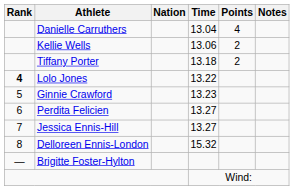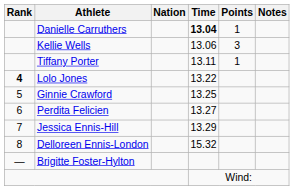 <table class="wikitable mw-datatable sortable" style="text-align:center;">
 <tr>
 <th>Rank</th>
 <th>Athlete</th>
 <th>Nation</th>
 <th>Time</th>
 <th>Points</th>
 <th>Notes</th>
 </tr>
 <tr>
 <td></td>
 <td align=left><a href='#'>Danielle Carruthers</a></td>
 <td align=left></td>
-<td>13.04</td>
-<td>4</td>
+<td><strong>13.04</strong></td>
+<td>1</td>
 <td></td>
 </tr>
 <tr>
 <td></td>
 <td align=left><a href='#'>Kellie Wells</a></td>
 <td align=left></td>
 <td>13.06</td>
-<td>2</td>
+<td>3</td>
 <td></td>
 </tr>
 <tr>
 <td></td>
 <td align=left><a href='#'>Tiffany Porter</a></td>
 <td align=left></td>
-<td>13.18</td>
-<td>2</td>
+<td>13.11</td>
+<td>1</td>
 <td></td>
 </tr>
 <tr>
 <td><strong>4</strong></td>
 <td align=left><a href='#'>Lolo Jones</a></td>
 <td align=left></td>
 <td>13.22</td>
 <td></td>
 <td></td>
 </tr>
 <tr>
 <td>5</td>
 <td align=left><a href='#'>Ginnie Crawford</a></td>
 <td align=left></td>
-<td>13.23</td>
+<td>13.25</td>
 <td></td>
 <td></td>
 </tr>
 <tr>
 <td>6</td>
 <td align=left><a href='#'>Perdita Felicien</a></td>
 <td align=left></td>
 <td>13.27</td>
 <td></td>
 <td></td>
 </tr>
 <tr>
 <td>7</td>
 <td align=left><a href='#'>Jessica Ennis-Hill</a></td>
 <td align=left></td>
-<td>13.27</td>
+<td>13.29</td>
 <td></td>
 <td></td>
 </tr>
 <tr>
 <td>8</td>
 <td align=left><a href='#'>Delloreen Ennis-London</a></td>
 <td align=left></td>
 <td>15.32</td>
 <td></td>
 <td></td>
 </tr>
 <tr>
 <td>—</td>
 <td align=left><a href='#'>Brigitte Foster-Hylton</a></td>
 <td align=left></td>
 <td></td>
 <td></td>
 <td></td>
 </tr>
 <tr class="sortbottom">
 <td colspan=3></td>
 <td colspan=3>Wind: </td>
 </tr>
 </table>
